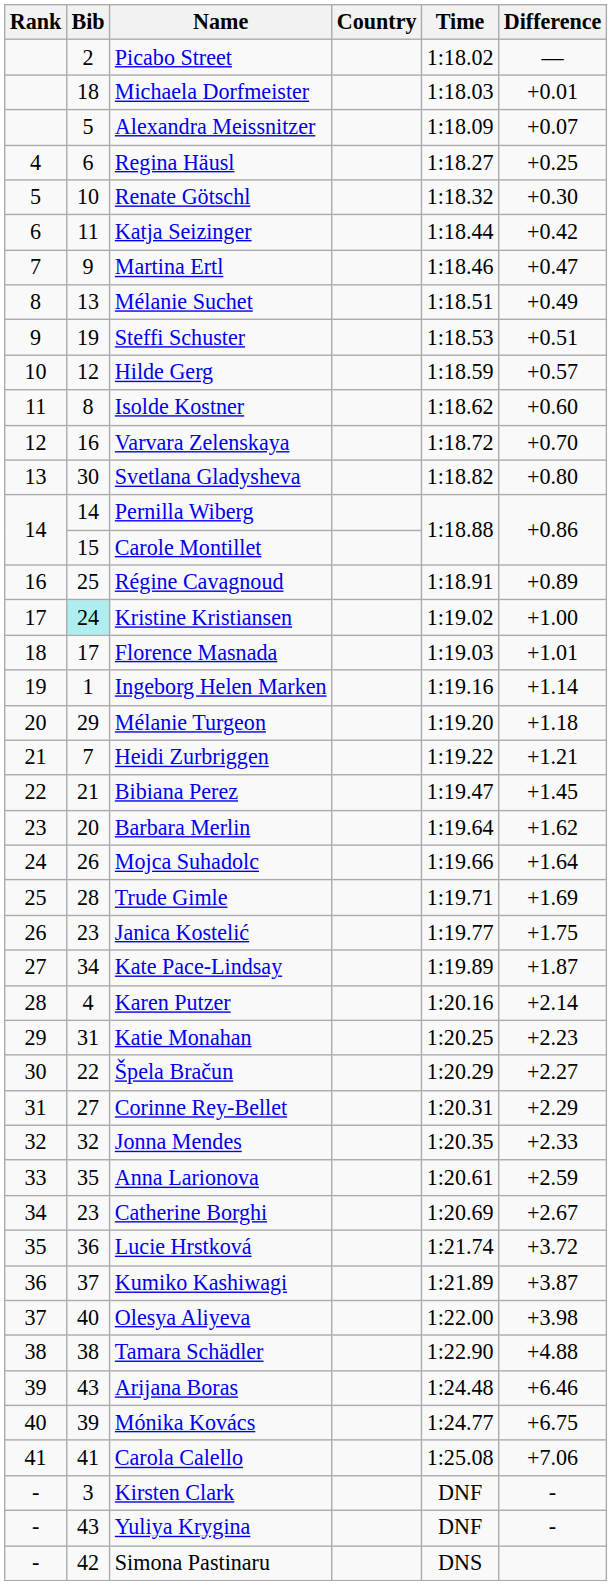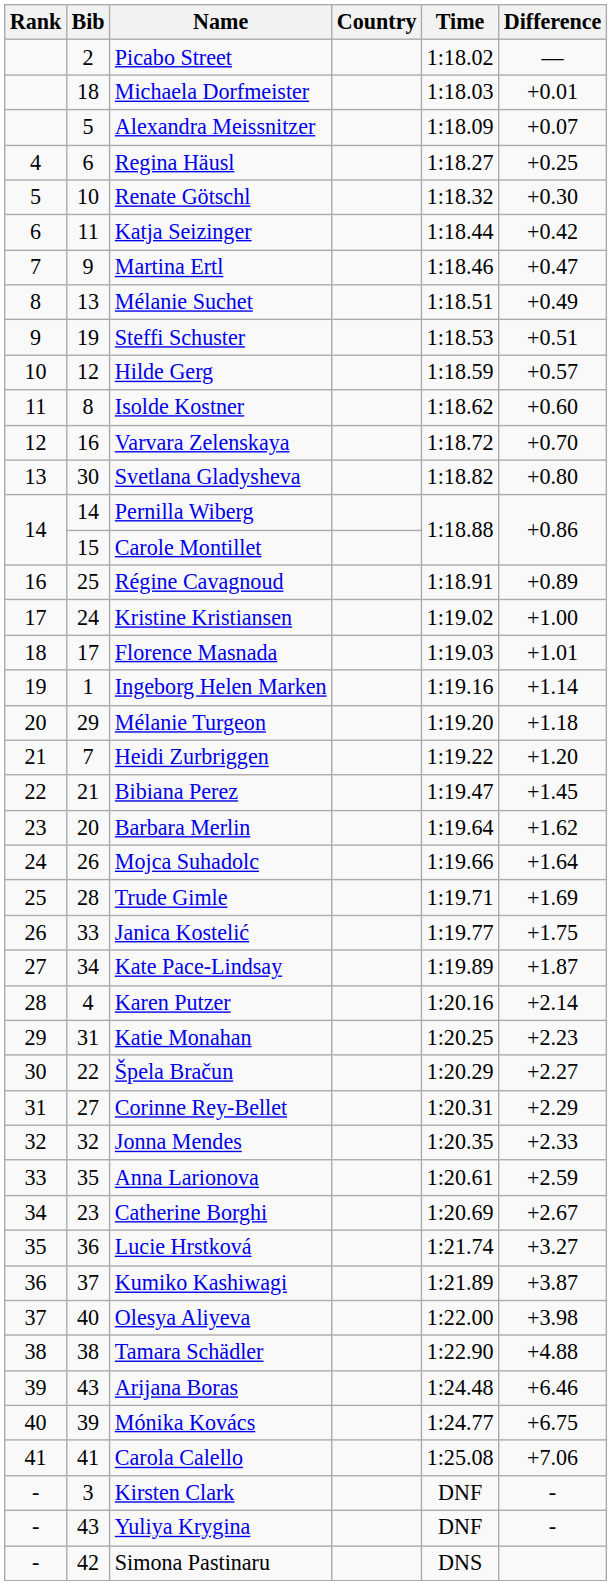 <table class="wikitable sortable" style="text-align:center">
 <tr>
 <th>Rank</th>
 <th>Bib</th>
 <th>Name</th>
 <th>Country</th>
 <th>Time</th>
 <th>Difference</th>
 </tr>
 <tr>
 <td></td>
 <td>2</td>
 <td align=left><a href='#'>Picabo Street</a></td>
 <td align=left></td>
 <td>1:18.02</td>
 <td>—</td>
 </tr>
 <tr>
 <td></td>
 <td>18</td>
 <td align=left><a href='#'>Michaela Dorfmeister</a></td>
 <td align=left></td>
 <td>1:18.03</td>
 <td>+0.01</td>
 </tr>
 <tr>
 <td></td>
 <td>5</td>
 <td align=left><a href='#'>Alexandra Meissnitzer</a></td>
 <td align=left></td>
 <td>1:18.09</td>
 <td>+0.07</td>
 </tr>
 <tr>
 <td>4</td>
 <td>6</td>
 <td align=left><a href='#'>Regina Häusl</a></td>
 <td align=left></td>
 <td>1:18.27</td>
 <td>+0.25</td>
 </tr>
 <tr>
 <td>5</td>
 <td>10</td>
 <td align=left><a href='#'>Renate Götschl</a></td>
 <td align=left></td>
 <td>1:18.32</td>
 <td>+0.30</td>
 </tr>
 <tr>
 <td>6</td>
 <td>11</td>
 <td align=left><a href='#'>Katja Seizinger</a></td>
 <td align=left></td>
 <td>1:18.44</td>
 <td>+0.42</td>
 </tr>
 <tr>
 <td>7</td>
 <td>9</td>
 <td align=left><a href='#'>Martina Ertl</a></td>
 <td align=left></td>
 <td>1:18.46</td>
 <td>+0.47</td>
 </tr>
 <tr>
 <td>8</td>
 <td>13</td>
 <td align=left><a href='#'>Mélanie Suchet</a></td>
 <td align=left></td>
 <td>1:18.51</td>
 <td>+0.49</td>
 </tr>
 <tr>
 <td>9</td>
 <td>19</td>
 <td align=left><a href='#'>Steffi Schuster</a></td>
 <td align=left></td>
 <td>1:18.53</td>
 <td>+0.51</td>
 </tr>
 <tr>
 <td>10</td>
 <td>12</td>
 <td align=left><a href='#'>Hilde Gerg</a></td>
 <td align=left></td>
 <td>1:18.59</td>
 <td>+0.57</td>
 </tr>
 <tr>
 <td>11</td>
 <td>8</td>
 <td align=left><a href='#'>Isolde Kostner</a></td>
 <td align=left></td>
 <td>1:18.62</td>
 <td>+0.60</td>
 </tr>
 <tr>
 <td>12</td>
 <td>16</td>
 <td align=left><a href='#'>Varvara Zelenskaya</a></td>
 <td align=left></td>
 <td>1:18.72</td>
 <td>+0.70</td>
 </tr>
 <tr>
 <td>13</td>
 <td>30</td>
 <td align=left><a href='#'>Svetlana Gladysheva</a></td>
 <td align=left></td>
 <td>1:18.82</td>
 <td>+0.80</td>
 </tr>
 <tr>
 <td rowspan=2>14</td>
 <td>14</td>
 <td align=left><a href='#'>Pernilla Wiberg</a></td>
 <td align=left></td>
 <td rowspan=2>1:18.88</td>
 <td rowspan=2>+0.86</td>
 </tr>
 <tr>
 <td>15</td>
 <td align=left><a href='#'>Carole Montillet</a></td>
 <td align=left></td>
 </tr>
 <tr>
 <td>16</td>
 <td>25</td>
 <td align=left><a href='#'>Régine Cavagnoud</a></td>
 <td align=left></td>
 <td>1:18.91</td>
 <td>+0.89</td>
 </tr>
 <tr>
 <td>17</td>
-<td style="background: paleturquoise;">24</td>
+<td>24</td>
 <td align=left><a href='#'>Kristine Kristiansen</a></td>
 <td align=left></td>
 <td>1:19.02</td>
 <td>+1.00</td>
 </tr>
 <tr>
 <td>18</td>
 <td>17</td>
 <td align=left><a href='#'>Florence Masnada</a></td>
 <td align=left></td>
 <td>1:19.03</td>
 <td>+1.01</td>
 </tr>
 <tr>
 <td>19</td>
 <td>1</td>
 <td align=left><a href='#'>Ingeborg Helen Marken</a></td>
 <td align=left></td>
 <td>1:19.16</td>
 <td>+1.14</td>
 </tr>
 <tr>
 <td>20</td>
 <td>29</td>
 <td align=left><a href='#'>Mélanie Turgeon</a></td>
 <td align=left></td>
 <td>1:19.20</td>
 <td>+1.18</td>
 </tr>
 <tr>
 <td>21</td>
 <td>7</td>
 <td align=left><a href='#'>Heidi Zurbriggen</a></td>
 <td align=left></td>
 <td>1:19.22</td>
-<td>+1.21</td>
+<td>+1.20</td>
 </tr>
 <tr>
 <td>22</td>
 <td>21</td>
 <td align=left><a href='#'>Bibiana Perez</a></td>
 <td align=left></td>
 <td>1:19.47</td>
 <td>+1.45</td>
 </tr>
 <tr>
 <td>23</td>
 <td>20</td>
 <td align=left><a href='#'>Barbara Merlin</a></td>
 <td align=left></td>
 <td>1:19.64</td>
 <td>+1.62</td>
 </tr>
 <tr>
 <td>24</td>
 <td>26</td>
 <td align=left><a href='#'>Mojca Suhadolc</a></td>
 <td align=left></td>
 <td>1:19.66</td>
 <td>+1.64</td>
 </tr>
 <tr>
 <td>25</td>
 <td>28</td>
 <td align=left><a href='#'>Trude Gimle</a></td>
 <td align=left></td>
 <td>1:19.71</td>
 <td>+1.69</td>
 </tr>
 <tr>
 <td>26</td>
-<td>23</td>
+<td>33</td>
 <td align=left><a href='#'>Janica Kostelić</a></td>
 <td align=left></td>
 <td>1:19.77</td>
 <td>+1.75</td>
 </tr>
 <tr>
 <td>27</td>
 <td>34</td>
 <td align=left><a href='#'>Kate Pace-Lindsay</a></td>
 <td align=left></td>
 <td>1:19.89</td>
 <td>+1.87</td>
 </tr>
 <tr>
 <td>28</td>
 <td>4</td>
 <td align=left><a href='#'>Karen Putzer</a></td>
 <td align=left></td>
 <td>1:20.16</td>
 <td>+2.14</td>
 </tr>
 <tr>
 <td>29</td>
 <td>31</td>
 <td align=left><a href='#'>Katie Monahan</a></td>
 <td align=left></td>
 <td>1:20.25</td>
 <td>+2.23</td>
 </tr>
 <tr>
 <td>30</td>
 <td>22</td>
 <td align=left><a href='#'>Špela Bračun</a></td>
 <td align=left></td>
 <td>1:20.29</td>
 <td>+2.27</td>
 </tr>
 <tr>
 <td>31</td>
 <td>27</td>
 <td align=left><a href='#'>Corinne Rey-Bellet</a></td>
 <td align=left></td>
 <td>1:20.31</td>
 <td>+2.29</td>
 </tr>
 <tr>
 <td>32</td>
 <td>32</td>
 <td align=left><a href='#'>Jonna Mendes</a></td>
 <td align=left></td>
 <td>1:20.35</td>
 <td>+2.33</td>
 </tr>
 <tr>
 <td>33</td>
 <td>35</td>
 <td align=left><a href='#'>Anna Larionova</a></td>
 <td align=left></td>
 <td>1:20.61</td>
 <td>+2.59</td>
 </tr>
 <tr>
 <td>34</td>
 <td>23</td>
 <td align=left><a href='#'>Catherine Borghi</a></td>
 <td align=left></td>
 <td>1:20.69</td>
 <td>+2.67</td>
 </tr>
 <tr>
 <td>35</td>
 <td>36</td>
 <td align=left><a href='#'>Lucie Hrstková</a></td>
 <td align=left></td>
 <td>1:21.74</td>
-<td>+3.72</td>
+<td>+3.27</td>
 </tr>
 <tr>
 <td>36</td>
 <td>37</td>
 <td align=left><a href='#'>Kumiko Kashiwagi</a></td>
 <td align=left></td>
 <td>1:21.89</td>
 <td>+3.87</td>
 </tr>
 <tr>
 <td>37</td>
 <td>40</td>
 <td align=left><a href='#'>Olesya Aliyeva</a></td>
 <td align=left></td>
 <td>1:22.00</td>
 <td>+3.98</td>
 </tr>
 <tr>
 <td>38</td>
 <td>38</td>
 <td align=left><a href='#'>Tamara Schädler</a></td>
 <td align=left></td>
 <td>1:22.90</td>
 <td>+4.88</td>
 </tr>
 <tr>
 <td>39</td>
 <td>43</td>
 <td align=left><a href='#'>Arijana Boras</a></td>
 <td align=left></td>
 <td>1:24.48</td>
 <td>+6.46</td>
 </tr>
 <tr>
 <td>40</td>
 <td>39</td>
 <td align=left><a href='#'>Mónika Kovács</a></td>
 <td align=left></td>
 <td>1:24.77</td>
 <td>+6.75</td>
 </tr>
 <tr>
 <td>41</td>
 <td>41</td>
 <td align=left><a href='#'>Carola Calello</a></td>
 <td align=left></td>
 <td>1:25.08</td>
 <td>+7.06</td>
 </tr>
 <tr>
 <td>-</td>
 <td>3</td>
 <td align=left><a href='#'>Kirsten Clark</a></td>
 <td align=left></td>
 <td>DNF</td>
 <td>-</td>
 </tr>
 <tr>
 <td>-</td>
 <td>43</td>
 <td align=left><a href='#'>Yuliya Krygina</a></td>
 <td align=left></td>
 <td>DNF</td>
 <td>-</td>
 </tr>
 <tr>
 <td>-</td>
 <td>42</td>
 <td align=left>Simona Pastinaru</td>
 <td align=left></td>
 <td>DNS</td>
 <td></td>
 </tr>
 </table>
